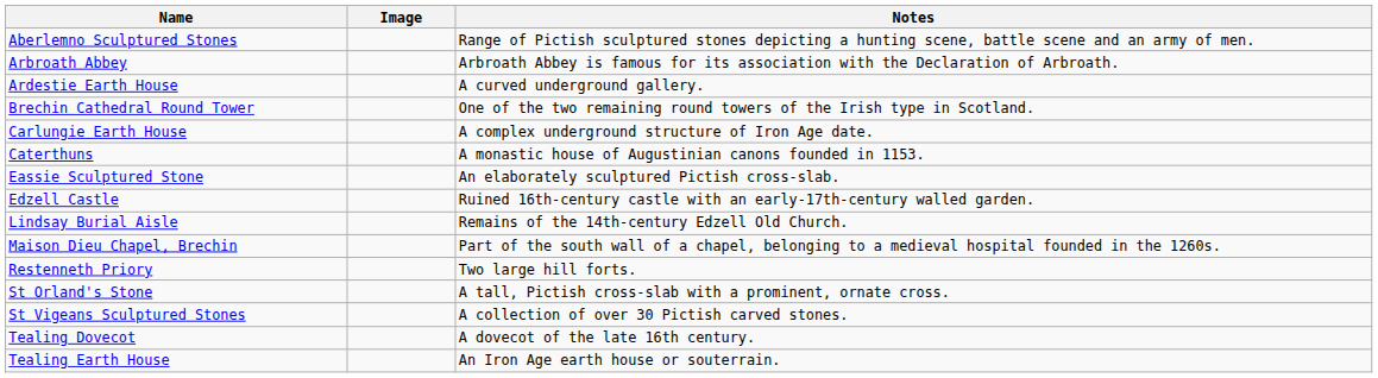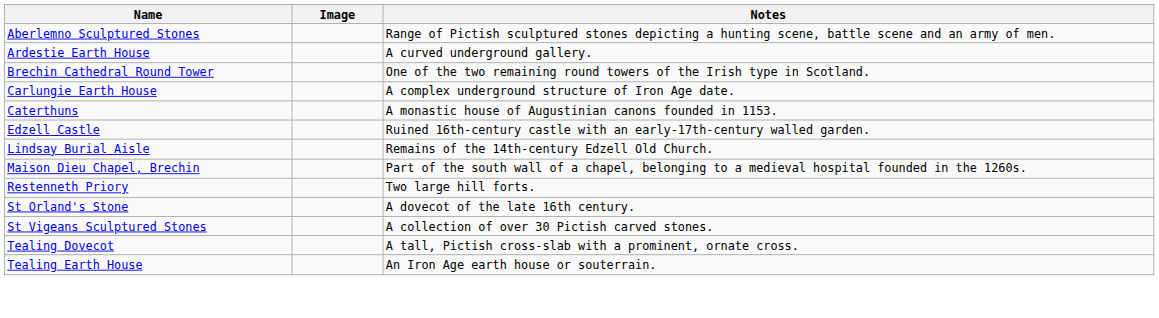 <table class="wikitable" width="100%">
 <tr>
 <th width="25%">Name<br></th>
 <th width="94px">Image</th>
 <th>Notes</th>
 </tr>
 <tr>
 <td><a href='#'>Aberlemno Sculptured Stones</a></td>
 <td></td>
 <td>Range of Pictish sculptured stones depicting a hunting scene, battle scene and an army of men.</td>
-</tr>
-<tr>
-<td><a href='#'>Arbroath Abbey</a></td>
-<td></td>
-<td>Arbroath Abbey is famous for its association with the Declaration of Arbroath.</td>
 </tr>
 <tr>
 <td><a href='#'>Ardestie Earth House</a></td>
 <td></td>
 <td>A curved underground gallery.</td>
 </tr>
 <tr>
 <td><a href='#'>Brechin Cathedral Round Tower</a></td>
 <td></td>
 <td>One of the two remaining round towers of the Irish type in Scotland.</td>
 </tr>
 <tr>
 <td><a href='#'>Carlungie Earth House</a></td>
 <td></td>
 <td>A complex underground structure of Iron Age date.</td>
 </tr>
 <tr>
 <td><a href='#'>Caterthuns</a></td>
 <td></td>
 <td>A monastic house of Augustinian canons founded in 1153.</td>
-</tr>
-<tr>
-<td><a href='#'>Eassie Sculptured Stone</a></td>
-<td></td>
-<td>An elaborately sculptured Pictish cross-slab.</td>
 </tr>
 <tr>
 <td><a href='#'>Edzell Castle</a></td>
 <td></td>
 <td>Ruined 16th-century castle with an early-17th-century walled garden.</td>
 </tr>
 <tr>
 <td><a href='#'>Lindsay Burial Aisle</a></td>
 <td></td>
 <td>Remains of the 14th-century Edzell Old Church.</td>
 </tr>
 <tr>
 <td><a href='#'>Maison Dieu Chapel, Brechin</a></td>
 <td></td>
 <td>Part of the south wall of a chapel, belonging to a medieval hospital founded in the 1260s.</td>
 </tr>
 <tr>
 <td><a href='#'>Restenneth Priory</a></td>
 <td></td>
 <td>Two large hill forts.</td>
 </tr>
 <tr>
 <td><a href='#'>St Orland's Stone</a></td>
 <td></td>
-<td>A tall, Pictish cross-slab with a prominent, ornate cross.</td>
+<td>A dovecot of the late 16th century.</td>
 </tr>
 <tr>
 <td><a href='#'>St Vigeans Sculptured Stones</a></td>
 <td></td>
 <td>A collection of over 30 Pictish carved stones.</td>
 </tr>
 <tr>
 <td><a href='#'>Tealing Dovecot</a></td>
 <td></td>
-<td>A dovecot of the late 16th century.</td>
+<td>A tall, Pictish cross-slab with a prominent, ornate cross.</td>
 </tr>
 <tr>
 <td><a href='#'>Tealing Earth House</a></td>
 <td></td>
 <td>An Iron Age earth house or souterrain.</td>
 </tr>
 </table>
